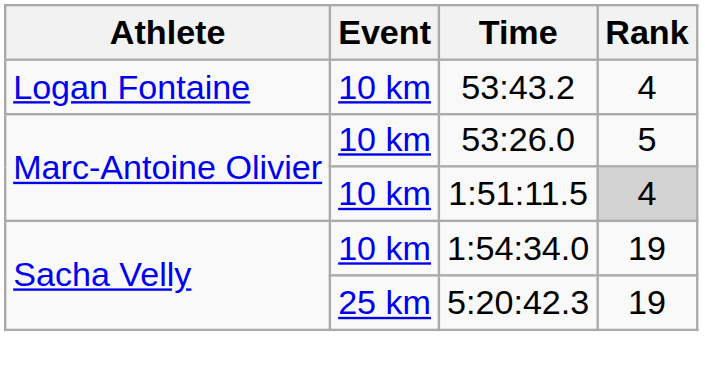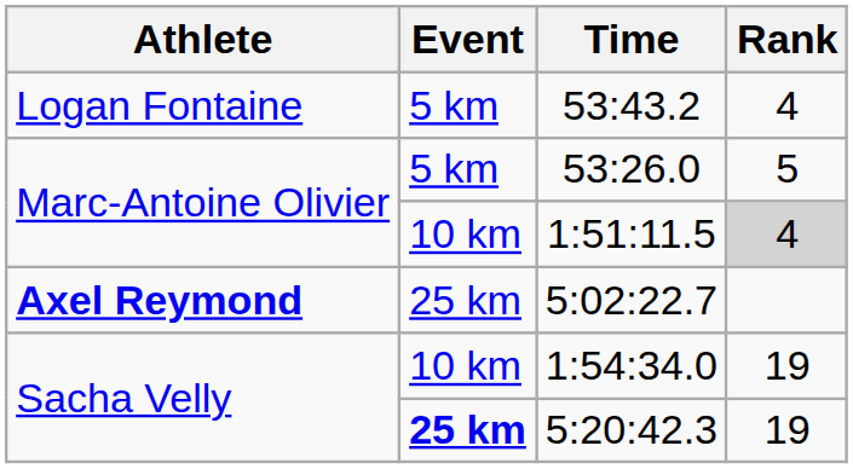 <table class=wikitable style="font-size:90%;">
 <tr>
 <th>Athlete</th>
 <th>Event</th>
 <th>Time</th>
 <th>Rank</th>
 </tr>
 <tr style="text-align:center">
 <td style="text-align:left"><a href='#'>Logan Fontaine</a></td>
-<td style="text-align:left"><a href='#'>10 km</a></td>
+<td style="text-align:left"><a href='#'>5 km</a></td>
 <td>53:43.2</td>
 <td>4</td>
 </tr>
 <tr style="text-align:center">
 <td style="text-align:left" rowspan=2><a href='#'>Marc-Antoine Olivier</a></td>
-<td style="text-align:left"><a href='#'>10 km</a></td>
+<td style="text-align:left"><a href='#'>5 km</a></td>
 <td>53:26.0</td>
 <td>5</td>
 </tr>
 <tr style="text-align:center">
 <td style="text-align:left"><a href='#'>10 km</a></td>
 <td>1:51:11.5</td>
 <td style="background: lightgrey;">4</td>
 </tr>
 <tr style="text-align:center">
+<td style="text-align:left"><strong><a href='#'>Axel Reymond</a></strong></td>
+<td style="text-align:left"><a href='#'>25 km</a></td>
+<td>5:02:22.7</td>
+<td></td>
+</tr>
+<tr style="text-align:center">
 <td style="text-align:left" rowspan=2><a href='#'>Sacha Velly</a></td>
 <td style="text-align:left"><a href='#'>10 km</a></td>
 <td>1:54:34.0</td>
 <td>19</td>
 </tr>
 <tr style="text-align:center">
-<td style="text-align:left"><a href='#'>25 km</a></td>
+<td style="text-align:left"><strong><a href='#'>25 km</a></strong></td>
 <td>5:20:42.3</td>
 <td>19</td>
 </tr>
 </table>
